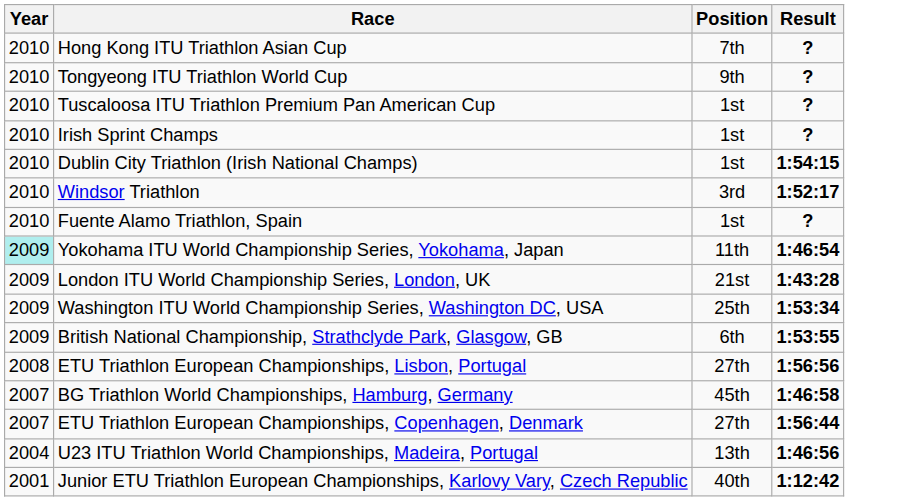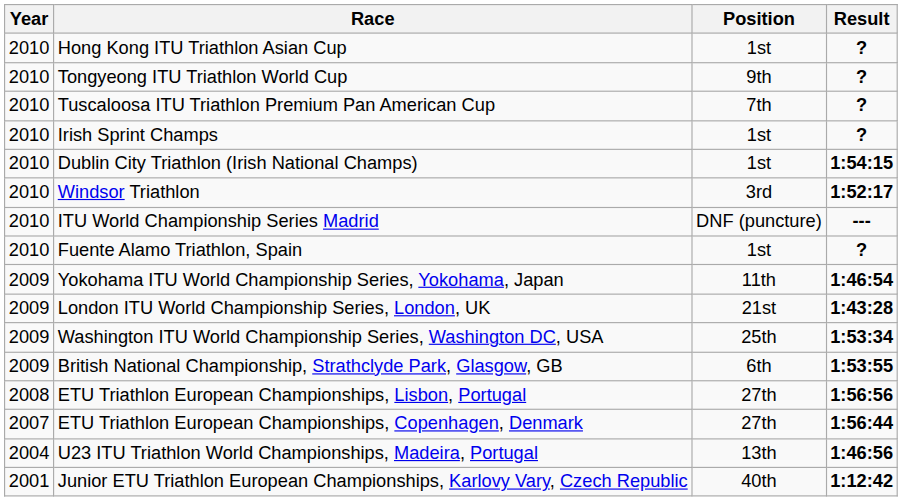 <table class="wikitable">
 <tr>
 <th>Year</th>
 <th>Race</th>
 <th>Position</th>
 <th>Result</th>
 </tr>
 <tr>
 <td>2010</td>
 <td>Hong Kong ITU Triathlon Asian Cup</td>
-<td align="center">7th</td>
+<td align="center">1st</td>
 <td align="center"><strong>?</strong></td>
 </tr>
 <tr>
 <td>2010</td>
 <td>Tongyeong ITU Triathlon World Cup</td>
 <td align="center">9th</td>
 <td align="center"><strong>?</strong></td>
 </tr>
 <tr>
 <td>2010</td>
 <td>Tuscaloosa ITU Triathlon Premium Pan American Cup</td>
-<td align="center">1st</td>
+<td align="center">7th</td>
 <td align="center"><strong>?</strong></td>
 </tr>
 <tr>
 <td>2010</td>
 <td>Irish Sprint Champs</td>
 <td align="center">1st</td>
 <td align="center"><strong>?</strong></td>
 </tr>
 <tr>
 <td>2010</td>
 <td>Dublin City Triathlon (Irish National Champs)</td>
 <td align="center">1st</td>
 <td align="center"><strong>1:54:15</strong></td>
 </tr>
 <tr>
 <td>2010</td>
 <td><a href='#'>Windsor</a> Triathlon</td>
 <td align="center">3rd</td>
 <td align="center"><strong>1:52:17</strong></td>
 </tr>
 <tr>
 <td>2010</td>
+<td>ITU World Championship Series <a href='#'>Madrid</a></td>
+<td align="center">DNF (puncture)</td>
+<td align="center"><strong>---</strong></td>
+</tr>
+<tr>
+<td>2010</td>
 <td>Fuente Alamo Triathlon, Spain</td>
 <td align="center">1st</td>
 <td align="center"><strong>?</strong></td>
 </tr>
 <tr>
-<td style="background: paleturquoise;">2009</td>
+<td>2009</td>
 <td>Yokohama ITU World Championship Series, <a href='#'>Yokohama</a>, Japan</td>
 <td align="center">11th</td>
 <td align="center"><strong>1:46:54</strong></td>
 </tr>
 <tr>
 <td>2009</td>
 <td>London ITU World Championship Series, <a href='#'>London</a>, UK</td>
 <td align="center">21st</td>
 <td align="center"><strong>1:43:28</strong></td>
 </tr>
 <tr>
 <td>2009</td>
 <td>Washington ITU World Championship Series, <a href='#'>Washington DC</a>, USA</td>
 <td align="center">25th</td>
 <td align="center"><strong>1:53:34</strong></td>
 </tr>
 <tr>
 <td>2009</td>
 <td>British National Championship, <a href='#'>Strathclyde Park</a>, <a href='#'>Glasgow</a>, GB</td>
 <td align="center">6th</td>
 <td align="center"><strong>1:53:55</strong></td>
 </tr>
 <tr>
 <td>2008</td>
 <td>ETU Triathlon European Championships, <a href='#'>Lisbon</a>, <a href='#'>Portugal</a></td>
 <td align="center">27th</td>
 <td align="center"><strong>1:56:56</strong></td>
 </tr>
 <tr>
 <td>2007</td>
-<td>BG Triathlon World Championships, <a href='#'>Hamburg</a>, <a href='#'>Germany</a></td>
-<td align="center">45th</td>
-<td align="center"><strong>1:46:58</strong></td>
-</tr>
-<tr>
-<td>2007</td>
 <td>ETU Triathlon European Championships, <a href='#'>Copenhagen</a>, <a href='#'>Denmark</a></td>
 <td align="center">27th</td>
 <td align="center"><strong>1:56:44</strong></td>
 </tr>
 <tr>
 <td>2004</td>
 <td>U23 ITU Triathlon World Championships, <a href='#'>Madeira</a>, <a href='#'>Portugal</a></td>
 <td align="center">13th</td>
 <td align="center"><strong>1:46:56</strong></td>
 </tr>
 <tr>
 <td>2001</td>
 <td>Junior ETU Triathlon European Championships, <a href='#'>Karlovy Vary</a>, <a href='#'>Czech Republic</a></td>
 <td align="center">40th</td>
 <td align="center"><strong>1:12:42</strong></td>
 </tr>
 </table>
